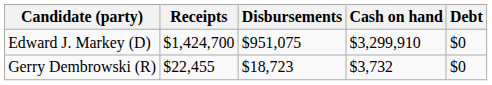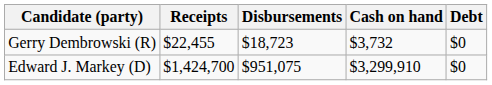 <table class="wikitable sortable">
 <tr>
 <th>Candidate (party)</th>
 <th>Receipts</th>
 <th>Disbursements</th>
 <th>Cash on hand</th>
 <th>Debt</th>
 </tr>
 <tr>
+<td>Gerry Dembrowski (R)</td>
+<td>$22,455</td>
+<td>$18,723</td>
+<td>$3,732</td>
+<td>$0</td>
+</tr>
+<tr>
 <td>Edward J. Markey (D)</td>
 <td>$1,424,700</td>
 <td>$951,075</td>
 <td>$3,299,910</td>
 <td>$0</td>
 </tr>
-<tr>
-<td>Gerry Dembrowski (R)</td>
-<td>$22,455</td>
-<td>$18,723</td>
-<td>$3,732</td>
-<td>$0</td>
-</tr>
 </table>
